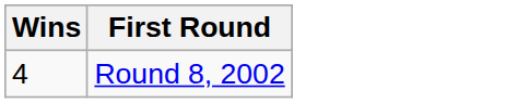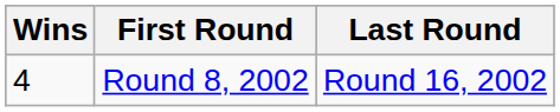 <table class="wikitable">
 <tr>
 <th>Wins</th>
 <th>First Round</th>
+<th>Last Round</th>
 </tr>
 <tr>
 <td>4</td>
 <td><a href='#'>Round 8, 2002</a></td>
+<td><a href='#'>Round 16, 2002</a></td>
 </tr>
 </table>
